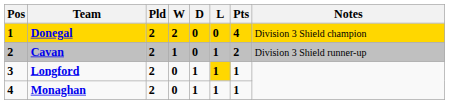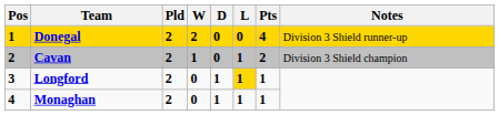 <table class="wikitable" style="text-align: centre;">
 <tr>
 <th width=20>Pos</th>
 <th width=150>Team</th>
 <th width=20>Pld</th>
 <th width=20>W</th>
 <th width=20>D</th>
 <th width=20>L</th>
 <th width=20>Pts</th>
 <th width=250>Notes</th>
 </tr>
 <tr style="background:gold;">
 <td><strong>1</strong></td>
 <td align=left><strong> <a href='#'>Donegal</a> </strong></td>
 <td><strong>2</strong></td>
 <td><strong>2</strong></td>
 <td><strong>0</strong></td>
 <td><strong>0</strong></td>
 <td><strong>4</strong></td>
-<td><small> Division 3 Shield champion</small></td>
+<td><small> Division 3 Shield runner-up</small></td>
 </tr>
 <tr style="background:silver;">
 <td><strong>2</strong></td>
 <td align=left><strong> <a href='#'>Cavan</a> </strong></td>
 <td><strong>2</strong></td>
 <td><strong>1</strong></td>
 <td><strong>0</strong></td>
 <td><strong>1</strong></td>
 <td><strong>2</strong></td>
-<td><small> Division 3 Shield runner-up</small></td>
+<td><small> Division 3 Shield champion</small></td>
 </tr>
 <tr style>
 <td><strong>3</strong></td>
 <td align=left><strong> <a href='#'>Longford</a> </strong></td>
 <td><strong>2</strong></td>
 <td><strong>0</strong></td>
 <td><strong>1</strong></td>
 <td style="background: gold;"><strong>1</strong></td>
 <td><strong>1</strong></td>
 </tr>
 <tr style>
 <td><strong>4</strong></td>
 <td align=left><strong> <a href='#'>Monaghan</a> </strong></td>
 <td><strong>2</strong></td>
 <td><strong>0</strong></td>
 <td><strong>1</strong></td>
 <td><strong>1</strong></td>
 <td><strong>1</strong></td>
 </tr>
 </table>
